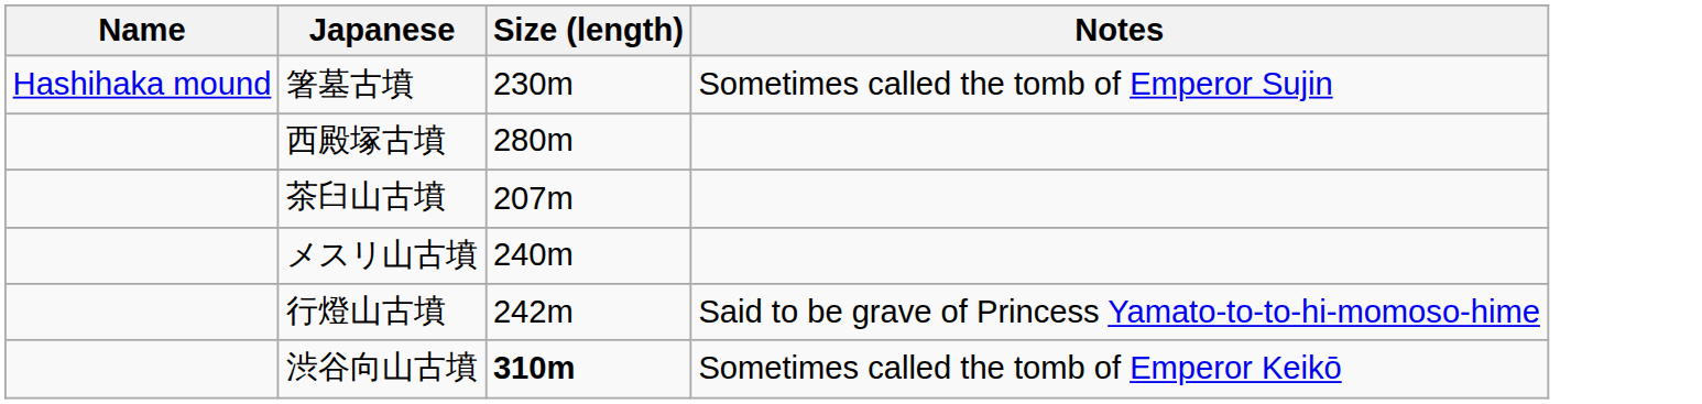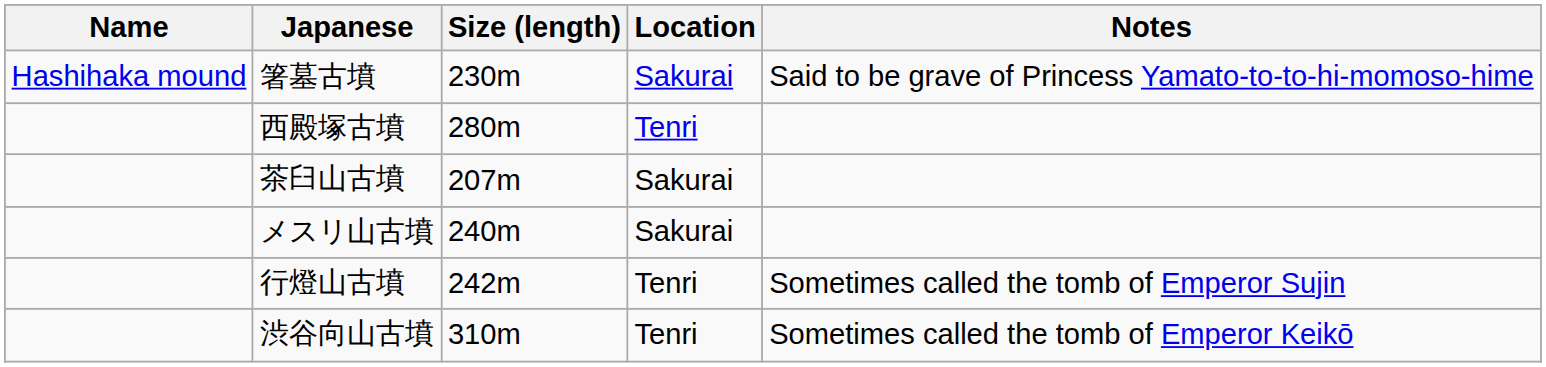 <table class="wikitable">
 <tr>
 <th>Name</th>
 <th>Japanese</th>
 <th>Size (length)</th>
+<th>Location</th>
 <th>Notes</th>
 </tr>
 <tr>
 <td><a href='#'>Hashihaka mound</a></td>
 <td>箸墓古墳</td>
 <td>230m</td>
-<td>Sometimes called the tomb of <a href='#'>Emperor Sujin</a></td>
+<td><a href='#'>Sakurai</a></td>
+<td>Said to be grave of Princess <a href='#'>Yamato-to-to-hi-momoso-hime</a></td>
 </tr>
 <tr>
 <td></td>
 <td>西殿塚古墳</td>
 <td>280m</td>
+<td><a href='#'>Tenri</a></td>
 <td></td>
 </tr>
 <tr>
 <td></td>
 <td>茶臼山古墳</td>
 <td>207m</td>
+<td>Sakurai</td>
 <td></td>
 </tr>
 <tr>
 <td></td>
 <td>メスリ山古墳</td>
 <td>240m</td>
+<td>Sakurai</td>
 <td></td>
 </tr>
 <tr>
 <td></td>
 <td>行燈山古墳</td>
 <td>242m</td>
-<td>Said to be grave of Princess <a href='#'>Yamato-to-to-hi-momoso-hime</a></td>
+<td>Tenri</td>
+<td>Sometimes called the tomb of <a href='#'>Emperor Sujin</a></td>
 </tr>
 <tr>
 <td></td>
 <td>渋谷向山古墳</td>
-<td><strong>310m</strong></td>
+<td>310m</td>
+<td>Tenri</td>
 <td>Sometimes called the tomb of <a href='#'>Emperor Keikō</a></td>
 </tr>
 </table>
